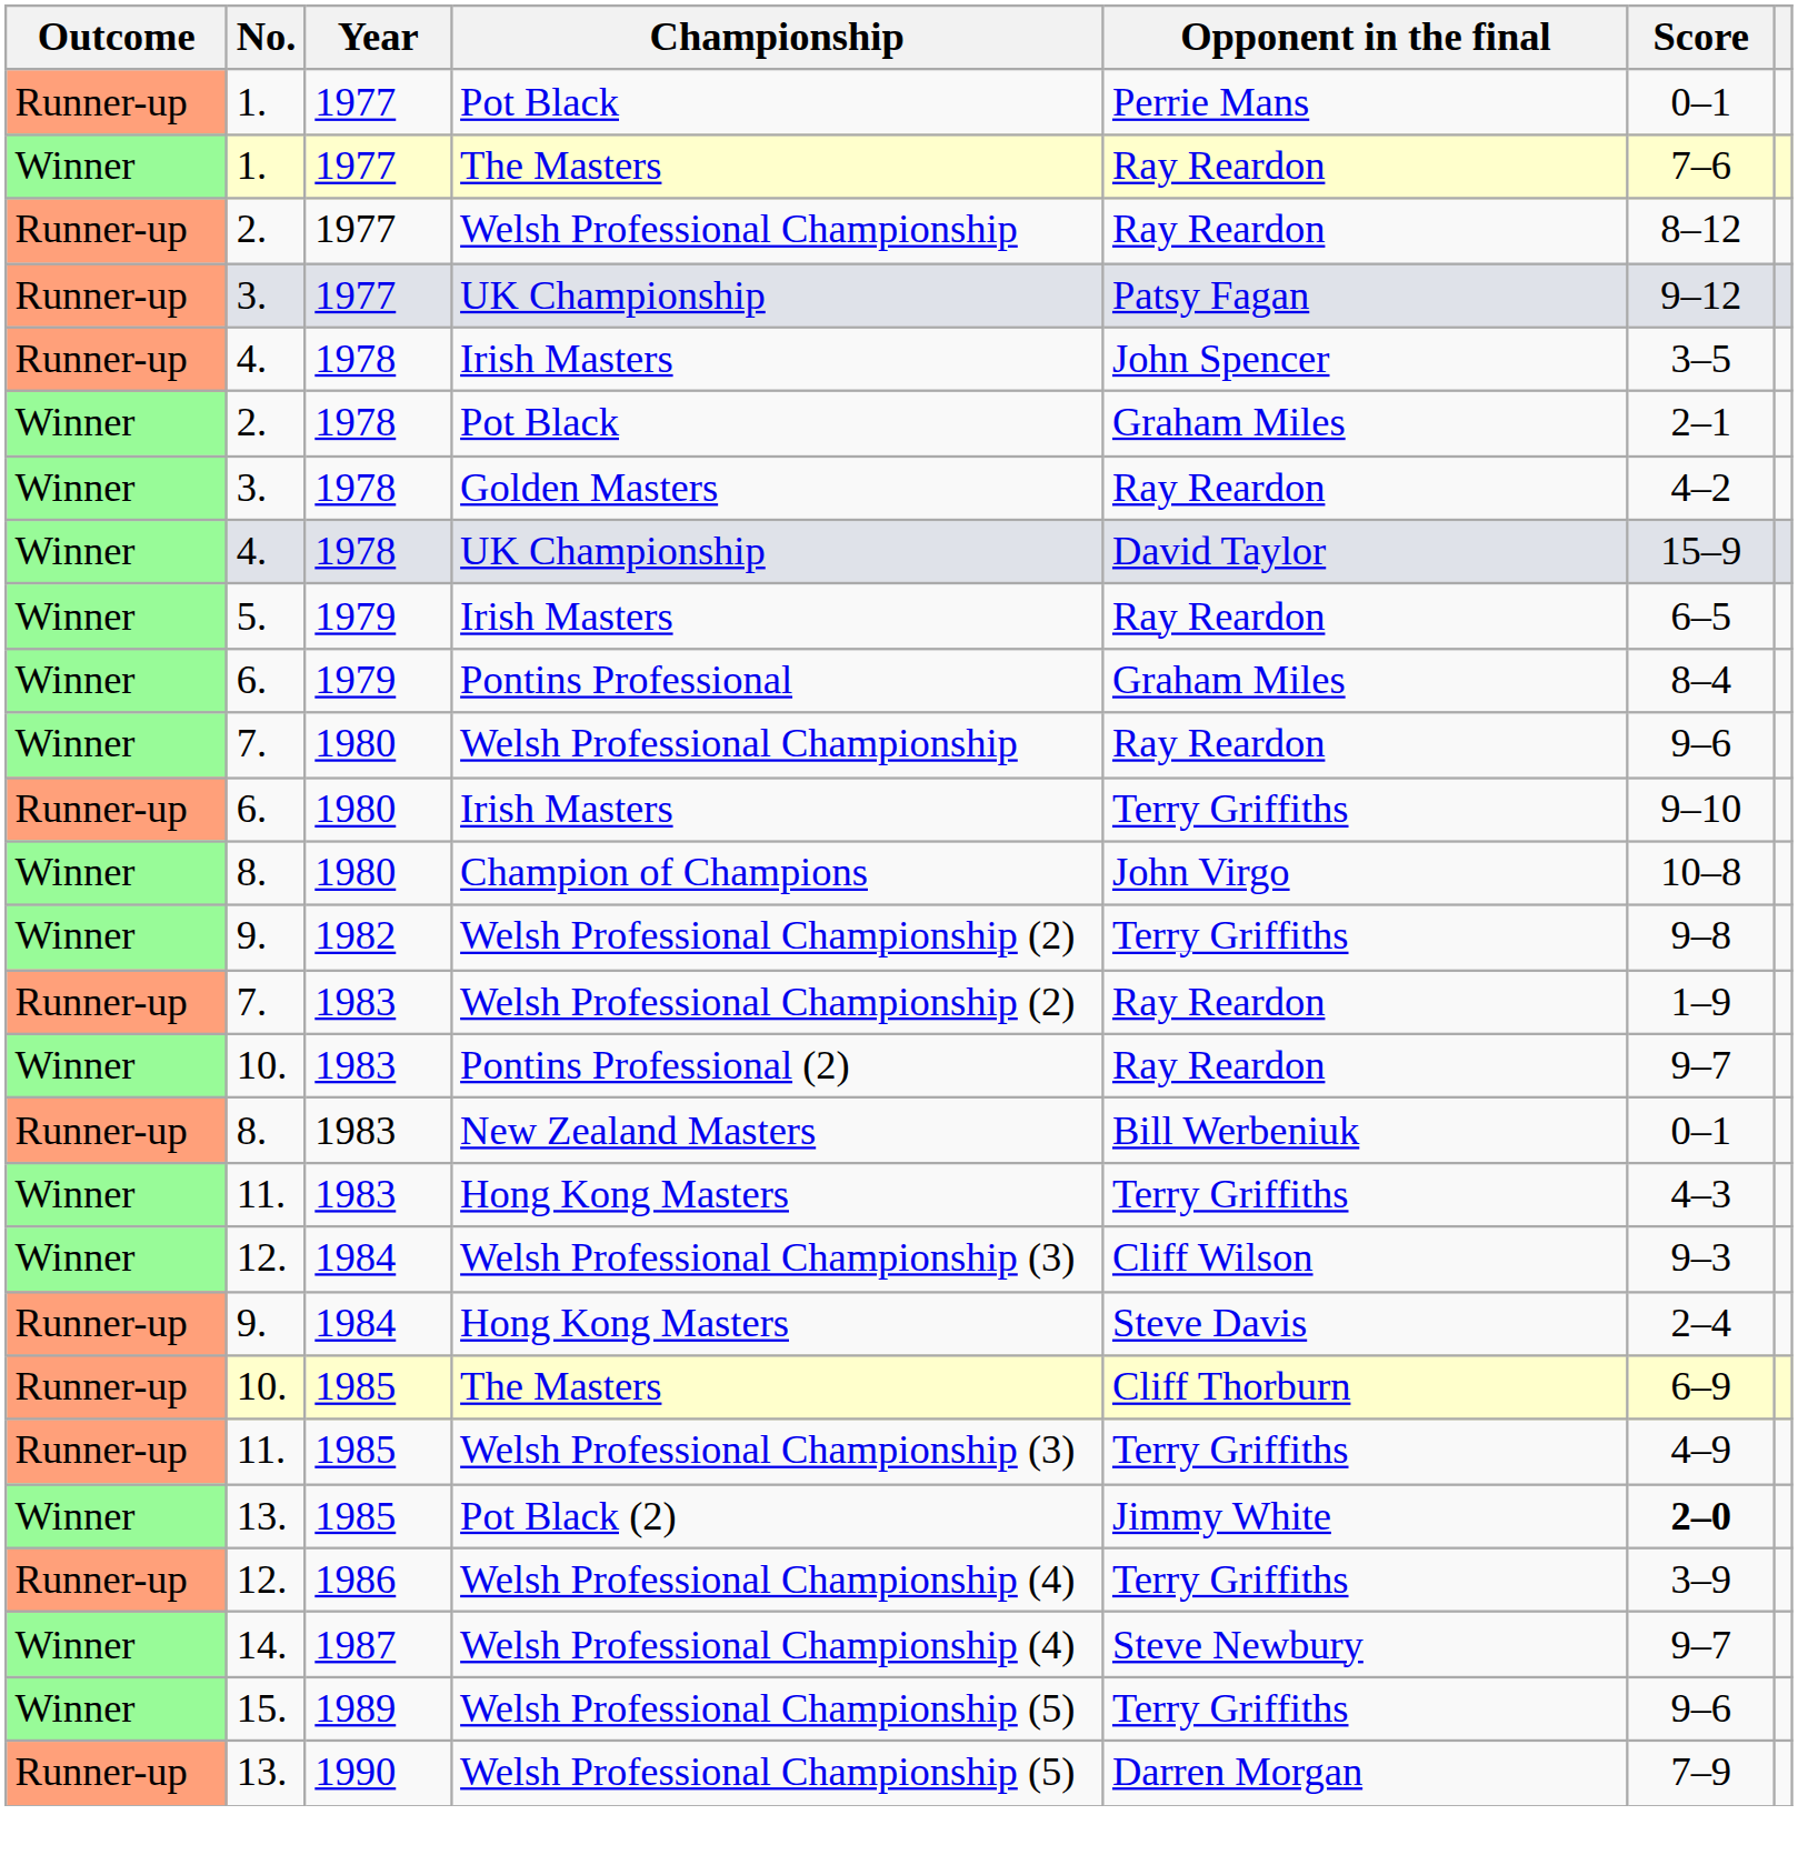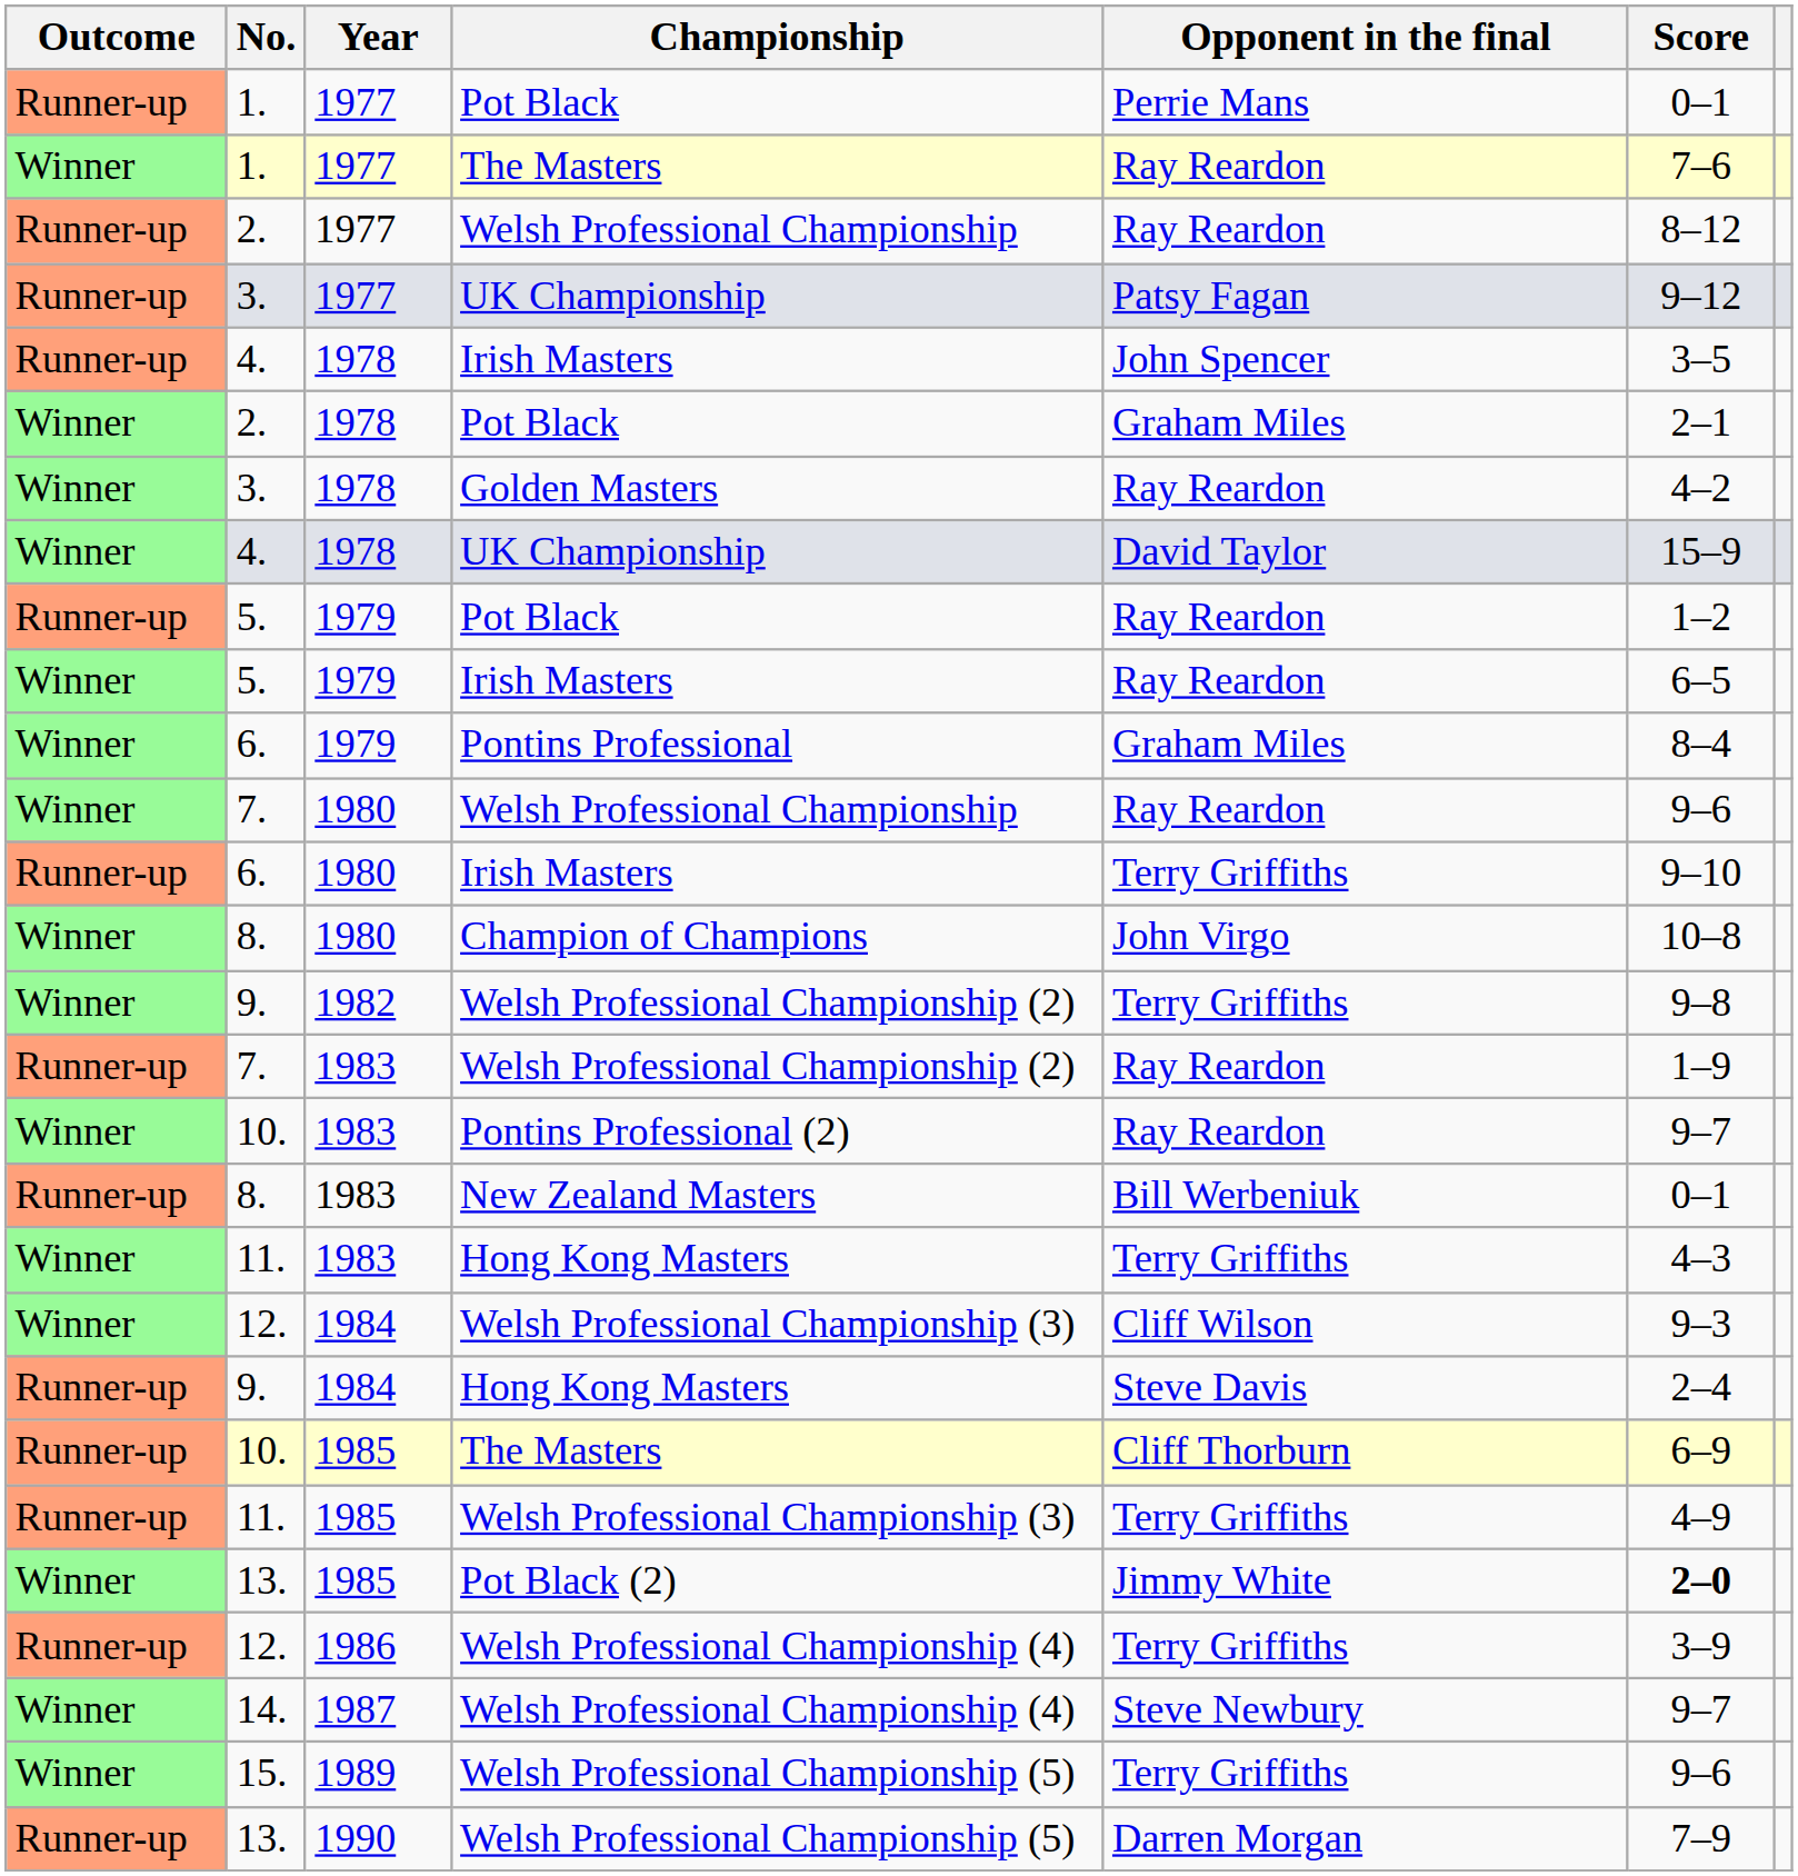 <table class="wikitable">
 <tr>
 <th width="80">Outcome</th>
 <th width="20">No.</th>
 <th width="50">Year</th>
 <th style="width:250px;">Championship</th>
 <th style="width:200px;">Opponent in the final</th>
 <th width="50">Score</th>
 <th></th>
 </tr>
 <tr>
 <td style="background:#ffa07a;">Runner-up</td>
 <td>1.</td>
 <td><a href='#'>1977</a></td>
 <td><a href='#'>Pot Black</a></td>
 <td> <a href='#'>Perrie Mans</a></td>
 <td style="text-align:center;">0–1</td>
 <td></td>
 </tr>
 <tr style="background:#ffc;">
 <td style="background:#98FB98">Winner</td>
 <td>1.</td>
 <td><a href='#'>1977</a></td>
 <td><a href='#'>The Masters</a></td>
 <td> <a href='#'>Ray Reardon</a></td>
 <td style="text-align:center;">7–6</td>
 <td></td>
 </tr>
 <tr>
 <td style="background:#ffa07a;">Runner-up</td>
 <td>2.</td>
 <td>1977</td>
 <td><a href='#'>Welsh Professional Championship</a></td>
 <td> <a href='#'>Ray Reardon</a></td>
 <td style="text-align:center;">8–12</td>
 <td></td>
 </tr>
 <tr style="background:#dfe2e9;">
 <td style="background:#ffa07a;">Runner-up</td>
 <td>3.</td>
 <td><a href='#'>1977</a></td>
 <td><a href='#'>UK Championship</a></td>
 <td> <a href='#'>Patsy Fagan</a></td>
 <td style="text-align:center;">9–12</td>
 <td></td>
 </tr>
 <tr>
 <td style="background:#ffa07a">Runner-up</td>
 <td>4.</td>
 <td><a href='#'>1978</a></td>
 <td><a href='#'>Irish Masters</a></td>
 <td> <a href='#'>John Spencer</a></td>
 <td style="text-align:center;">3–5</td>
 <td></td>
 </tr>
 <tr>
 <td style="background:#98FB98">Winner</td>
 <td>2.</td>
 <td><a href='#'>1978</a></td>
 <td><a href='#'>Pot Black</a></td>
 <td> <a href='#'>Graham Miles</a></td>
 <td style="text-align:center;">2–1</td>
 <td></td>
 </tr>
 <tr>
 <td style="background:#98FB98">Winner</td>
 <td>3.</td>
 <td><a href='#'>1978</a></td>
 <td><a href='#'>Golden Masters</a></td>
 <td> <a href='#'>Ray Reardon</a></td>
 <td style="text-align:center;">4–2</td>
 <td></td>
 </tr>
 <tr style="background:#dfe2e9;">
 <td style="background:#98FB98">Winner</td>
 <td>4.</td>
 <td><a href='#'>1978</a></td>
 <td><a href='#'>UK Championship</a></td>
 <td> <a href='#'>David Taylor</a></td>
 <td style="text-align:center;">15–9</td>
+<td></td>
+</tr>
+<tr>
+<td style="background:#ffa07a;">Runner-up</td>
+<td>5.</td>
+<td><a href='#'>1979</a></td>
+<td><a href='#'>Pot Black</a></td>
+<td> <a href='#'>Ray Reardon</a></td>
+<td style="text-align:center;">1–2</td>
 <td></td>
 </tr>
 <tr>
 <td style="background:#98FB98">Winner</td>
 <td>5.</td>
 <td><a href='#'>1979</a></td>
 <td><a href='#'>Irish Masters</a></td>
 <td> <a href='#'>Ray Reardon</a></td>
 <td style="text-align:center;">6–5</td>
 <td></td>
 </tr>
 <tr>
 <td style="background:#98FB98">Winner</td>
 <td>6.</td>
 <td><a href='#'>1979</a></td>
 <td><a href='#'>Pontins Professional</a></td>
 <td> <a href='#'>Graham Miles</a></td>
 <td style="text-align:center;">8–4</td>
 <td></td>
 </tr>
 <tr>
 <td style="background:#98FB98">Winner</td>
 <td>7.</td>
 <td><a href='#'>1980</a></td>
 <td><a href='#'>Welsh Professional Championship</a></td>
 <td> <a href='#'>Ray Reardon</a></td>
 <td style="text-align:center;">9–6</td>
 <td></td>
 </tr>
 <tr>
 <td style="background:#ffa07a;">Runner-up</td>
 <td>6.</td>
 <td><a href='#'>1980</a></td>
 <td><a href='#'>Irish Masters</a></td>
 <td> <a href='#'>Terry Griffiths</a></td>
 <td style="text-align:center;">9–10</td>
 <td></td>
 </tr>
 <tr>
 <td style="background:#98FB98">Winner</td>
 <td>8.</td>
 <td><a href='#'>1980</a></td>
 <td><a href='#'>Champion of Champions</a></td>
 <td> <a href='#'>John Virgo</a></td>
 <td style="text-align:center;">10–8</td>
 <td></td>
 </tr>
 <tr>
 <td style="background:#98FB98">Winner</td>
 <td>9.</td>
 <td><a href='#'>1982</a></td>
 <td><a href='#'>Welsh Professional Championship</a> (2)</td>
 <td> <a href='#'>Terry Griffiths</a></td>
 <td style="text-align:center;">9–8</td>
 <td></td>
 </tr>
 <tr>
 <td style="background:#ffa07a;">Runner-up</td>
 <td>7.</td>
 <td><a href='#'>1983</a></td>
 <td><a href='#'>Welsh Professional Championship</a> (2)</td>
 <td> <a href='#'>Ray Reardon</a></td>
 <td style="text-align:center;">1–9</td>
 <td></td>
 </tr>
 <tr>
 <td style="background:#98FB98">Winner</td>
 <td>10.</td>
 <td><a href='#'>1983</a></td>
 <td><a href='#'>Pontins Professional</a> (2)</td>
 <td> <a href='#'>Ray Reardon</a></td>
 <td style="text-align:center;">9–7</td>
 <td></td>
 </tr>
 <tr>
 <td style="background:#ffa07a;">Runner-up</td>
 <td>8.</td>
 <td>1983</td>
 <td><a href='#'>New Zealand Masters</a></td>
 <td> <a href='#'>Bill Werbeniuk</a></td>
 <td style="text-align:center;">0–1</td>
 <td></td>
 </tr>
 <tr>
 <td style="background:#98FB98">Winner</td>
 <td>11.</td>
 <td><a href='#'>1983</a></td>
 <td><a href='#'>Hong Kong Masters</a></td>
 <td> <a href='#'>Terry Griffiths</a></td>
 <td style="text-align:center;">4–3</td>
 <td></td>
 </tr>
 <tr>
 <td style="background:#98FB98">Winner</td>
 <td>12.</td>
 <td><a href='#'>1984</a></td>
 <td><a href='#'>Welsh Professional Championship</a> (3)</td>
 <td> <a href='#'>Cliff Wilson</a></td>
 <td style="text-align:center;">9–3</td>
 <td></td>
 </tr>
 <tr>
 <td style="background:#ffa07a;">Runner-up</td>
 <td>9.</td>
 <td><a href='#'>1984</a></td>
 <td><a href='#'>Hong Kong Masters</a></td>
 <td> <a href='#'>Steve Davis</a></td>
 <td style="text-align:center;">2–4</td>
 <td></td>
 </tr>
 <tr style="background:#ffc;">
 <td style="background:#ffa07a;">Runner-up</td>
 <td>10.</td>
 <td><a href='#'>1985</a></td>
 <td><a href='#'>The Masters</a></td>
 <td> <a href='#'>Cliff Thorburn</a></td>
 <td style="text-align:center;">6–9</td>
 <td></td>
 </tr>
 <tr>
 <td style="background:#ffa07a;">Runner-up</td>
 <td>11.</td>
 <td><a href='#'>1985</a></td>
 <td><a href='#'>Welsh Professional Championship</a> (3)</td>
 <td> <a href='#'>Terry Griffiths</a></td>
 <td style="text-align:center;">4–9</td>
 <td></td>
 </tr>
 <tr>
 <td style="background:#98FB98">Winner</td>
 <td>13.</td>
 <td><a href='#'>1985</a></td>
 <td><a href='#'>Pot Black</a> (2)</td>
 <td> <a href='#'>Jimmy White</a></td>
 <td style="text-align:center;"><strong>2–0</strong></td>
 <td></td>
 </tr>
 <tr>
 <td style="background:#ffa07a;">Runner-up</td>
 <td>12.</td>
 <td><a href='#'>1986</a></td>
 <td><a href='#'>Welsh Professional Championship</a> (4)</td>
 <td> <a href='#'>Terry Griffiths</a></td>
 <td style="text-align:center;">3–9</td>
 <td></td>
 </tr>
 <tr>
 <td style="background:#98FB98">Winner</td>
 <td>14.</td>
 <td><a href='#'>1987</a></td>
 <td><a href='#'>Welsh Professional Championship</a> (4)</td>
 <td> <a href='#'>Steve Newbury</a></td>
 <td style="text-align:center;">9–7</td>
 <td></td>
 </tr>
 <tr>
 <td style="background:#98FB98">Winner</td>
 <td>15.</td>
 <td><a href='#'>1989</a></td>
 <td><a href='#'>Welsh Professional Championship</a> (5)</td>
 <td> <a href='#'>Terry Griffiths</a></td>
 <td style="text-align:center;">9–6</td>
 <td></td>
 </tr>
 <tr>
 <td style="background:#ffa07a;">Runner-up</td>
 <td>13.</td>
 <td><a href='#'>1990</a></td>
 <td><a href='#'>Welsh Professional Championship</a> (5)</td>
 <td> <a href='#'>Darren Morgan</a></td>
 <td style="text-align:center;">7–9</td>
 <td></td>
 </tr>
 </table>
